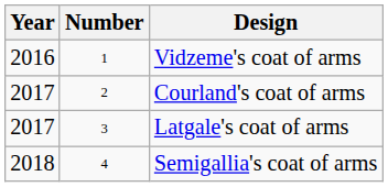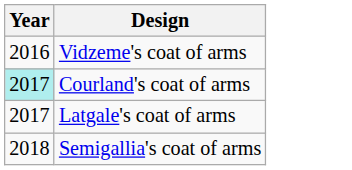 <table class="wikitable" align="center">
 <tr>
 <th>Year</th>
-<th>Number</th>
 <th>Design</th>
 </tr>
 <tr>
 <td>2016</td>
-<td style="text-align:center; font-size:10px;">1</td>
 <td><a href='#'>Vidzeme</a>'s coat of arms</td>
 </tr>
 <tr>
-<td>2017</td>
-<td style="text-align:center; font-size:10px;">2</td>
+<td style="background: paleturquoise;">2017</td>
 <td><a href='#'>Courland</a>'s coat of arms</td>
 </tr>
 <tr>
 <td>2017</td>
-<td style="text-align:center; font-size:10px;">3</td>
 <td><a href='#'>Latgale</a>'s coat of arms</td>
 </tr>
 <tr>
 <td>2018</td>
-<td style="text-align:center; font-size:10px;">4</td>
 <td><a href='#'>Semigallia</a>'s coat of arms</td>
 </tr>
 </table>
